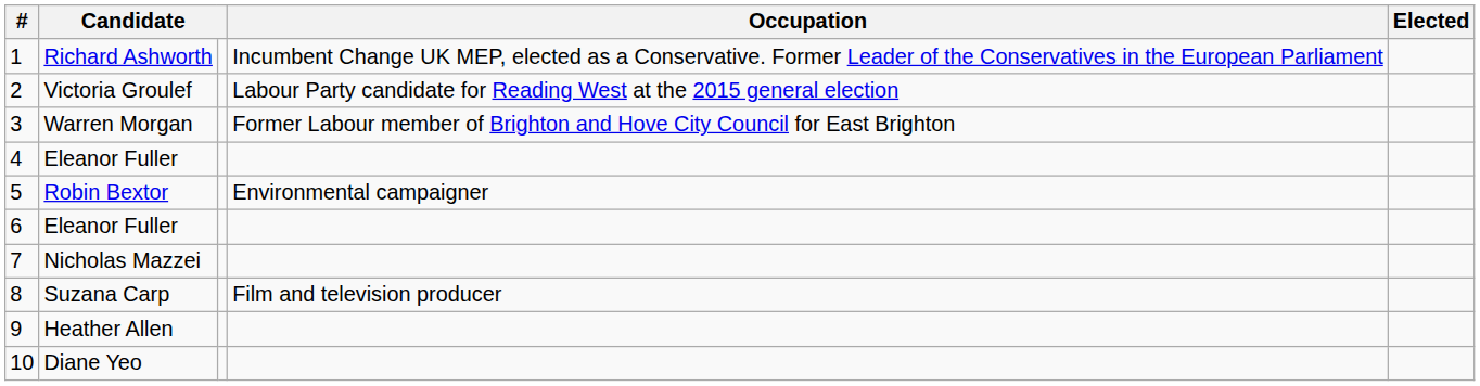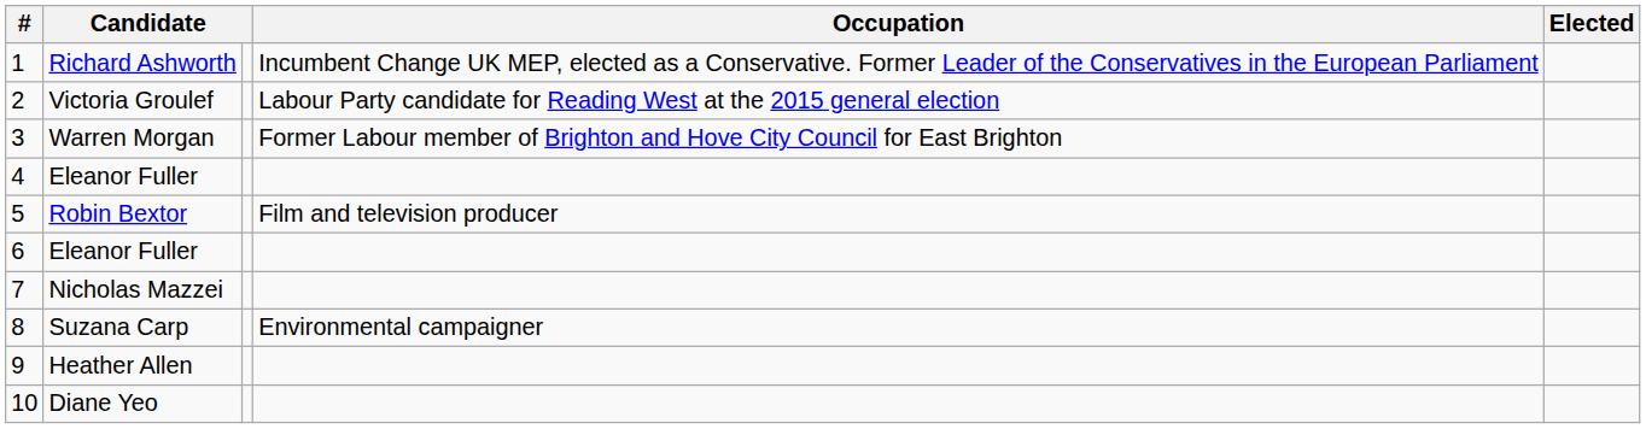 <table class="wikitable">
 <tr>
 <th>#</th>
 <th colspan="2">Candidate</th>
 <th>Occupation</th>
 <th>Elected</th>
 </tr>
 <tr>
 <td>1</td>
 <td><a href='#'>Richard Ashworth</a></td>
 <td></td>
 <td>Incumbent Change UK MEP, elected as a Conservative. Former <a href='#'>Leader of the Conservatives in the European Parliament</a></td>
 <td></td>
 </tr>
 <tr>
 <td>2</td>
 <td>Victoria Groulef</td>
 <td></td>
 <td>Labour Party candidate for <a href='#'>Reading West</a> at the <a href='#'>2015 general election</a></td>
 <td></td>
 </tr>
 <tr>
 <td>3</td>
 <td>Warren Morgan</td>
 <td></td>
 <td>Former Labour member of <a href='#'>Brighton and Hove City Council</a> for East Brighton</td>
 <td></td>
 </tr>
 <tr>
 <td>4</td>
 <td>Eleanor Fuller</td>
 <td></td>
 <td></td>
 <td></td>
 </tr>
 <tr>
 <td>5</td>
 <td><a href='#'>Robin Bextor</a></td>
 <td></td>
-<td>Environmental campaigner</td>
+<td>Film and television producer</td>
 <td></td>
 </tr>
 <tr>
 <td>6</td>
 <td>Eleanor Fuller</td>
 <td></td>
 <td></td>
 <td></td>
 </tr>
 <tr>
 <td>7</td>
 <td>Nicholas Mazzei</td>
 <td></td>
 <td></td>
 <td></td>
 </tr>
 <tr>
 <td>8</td>
 <td>Suzana Carp</td>
 <td></td>
-<td>Film and television producer</td>
+<td>Environmental campaigner</td>
 <td></td>
 </tr>
 <tr>
 <td>9</td>
 <td>Heather Allen</td>
 <td></td>
 <td></td>
 <td></td>
 </tr>
 <tr>
 <td>10</td>
 <td>Diane Yeo</td>
 <td></td>
 <td></td>
 <td></td>
 </tr>
 </table>
